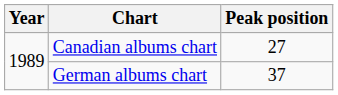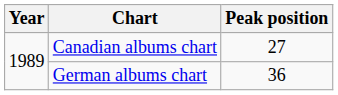 <table class="wikitable">
 <tr>
 <th>Year</th>
 <th>Chart</th>
 <th>Peak position</th>
 </tr>
 <tr>
 <td rowspan="2">1989</td>
 <td><a href='#'>Canadian albums chart</a></td>
 <td align="center">27</td>
 </tr>
 <tr>
 <td><a href='#'>German albums chart</a></td>
-<td align="center">37</td>
+<td align="center">36</td>
 </tr>
 </table>
